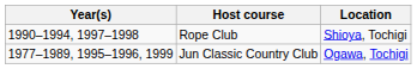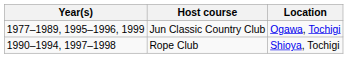 <table class=wikitable style="font-size:95%">
 <tr>
 <th>Year(s)</th>
 <th>Host course</th>
 <th>Location</th>
 </tr>
 <tr>
+<td>1977–1989, 1995–1996, 1999</td>
+<td>Jun Classic Country Club</td>
+<td><a href='#'>Ogawa</a>, <a href='#'>Tochigi</a></td>
+</tr>
+<tr>
 <td>1990–1994, 1997–1998</td>
 <td>Rope Club</td>
 <td><a href='#'>Shioya</a>, Tochigi</td>
 </tr>
-<tr>
-<td>1977–1989, 1995–1996, 1999</td>
-<td>Jun Classic Country Club</td>
-<td><a href='#'>Ogawa</a>, <a href='#'>Tochigi</a></td>
-</tr>
 </table>
